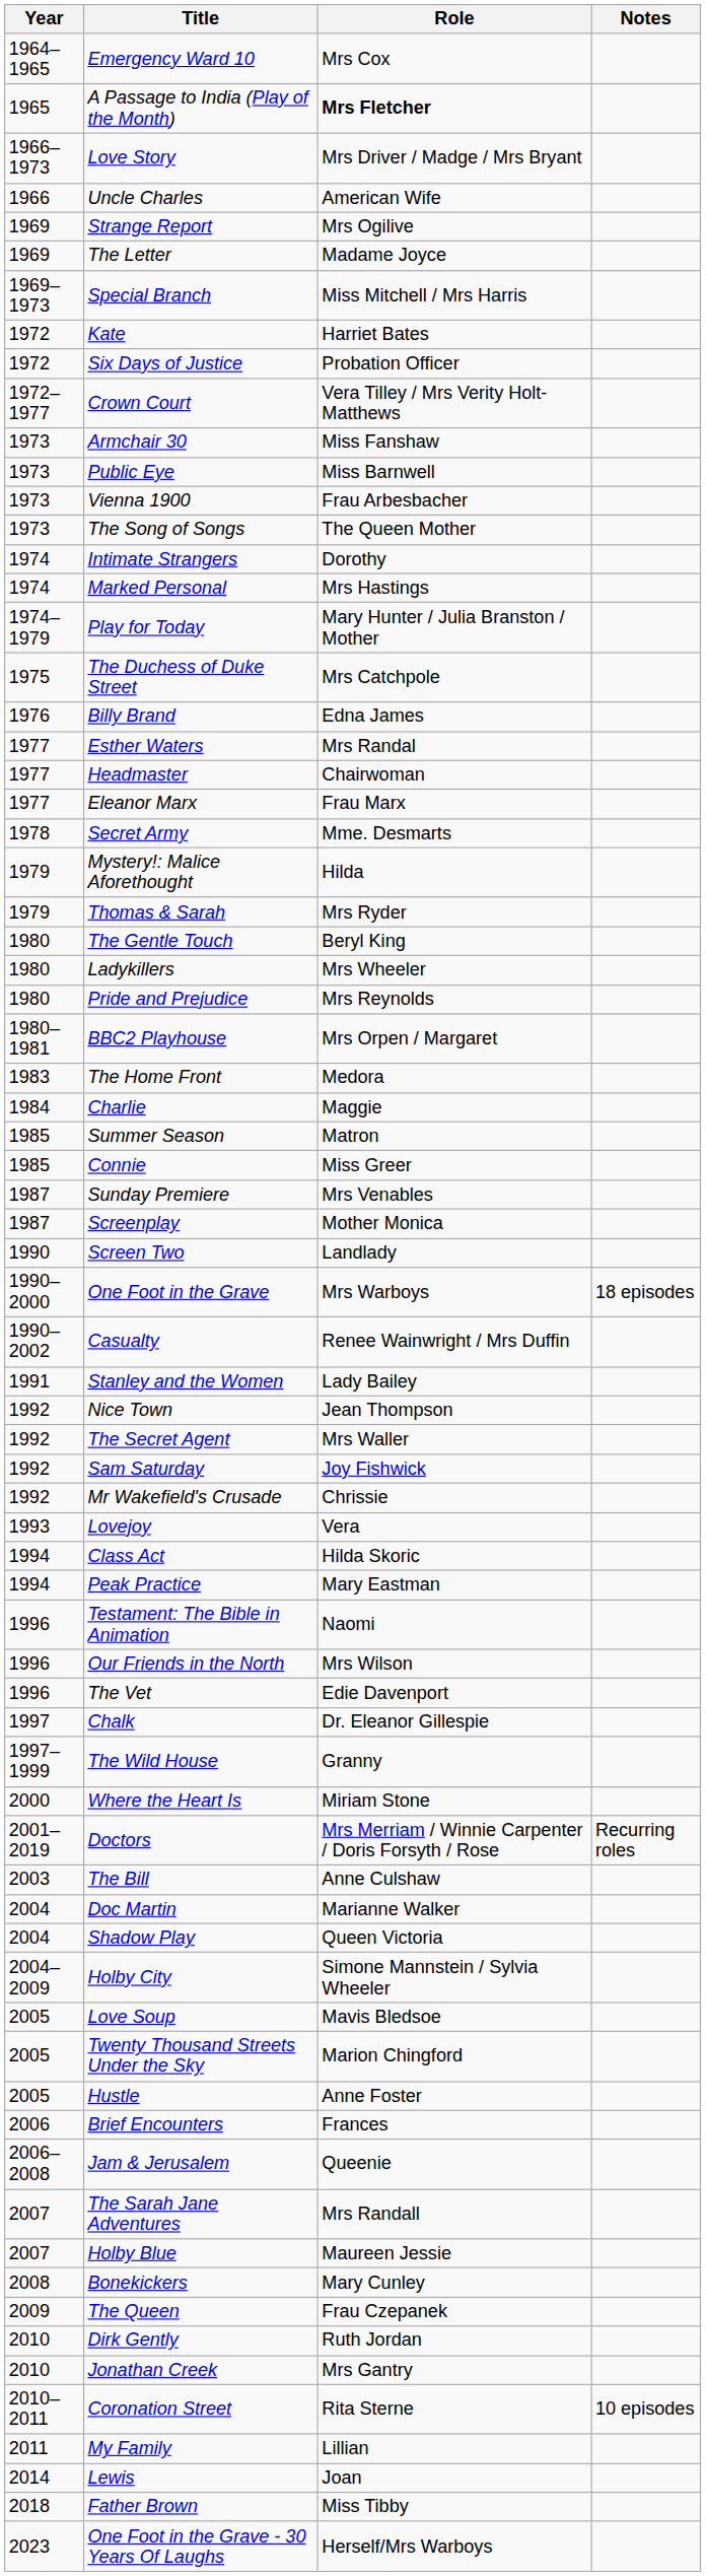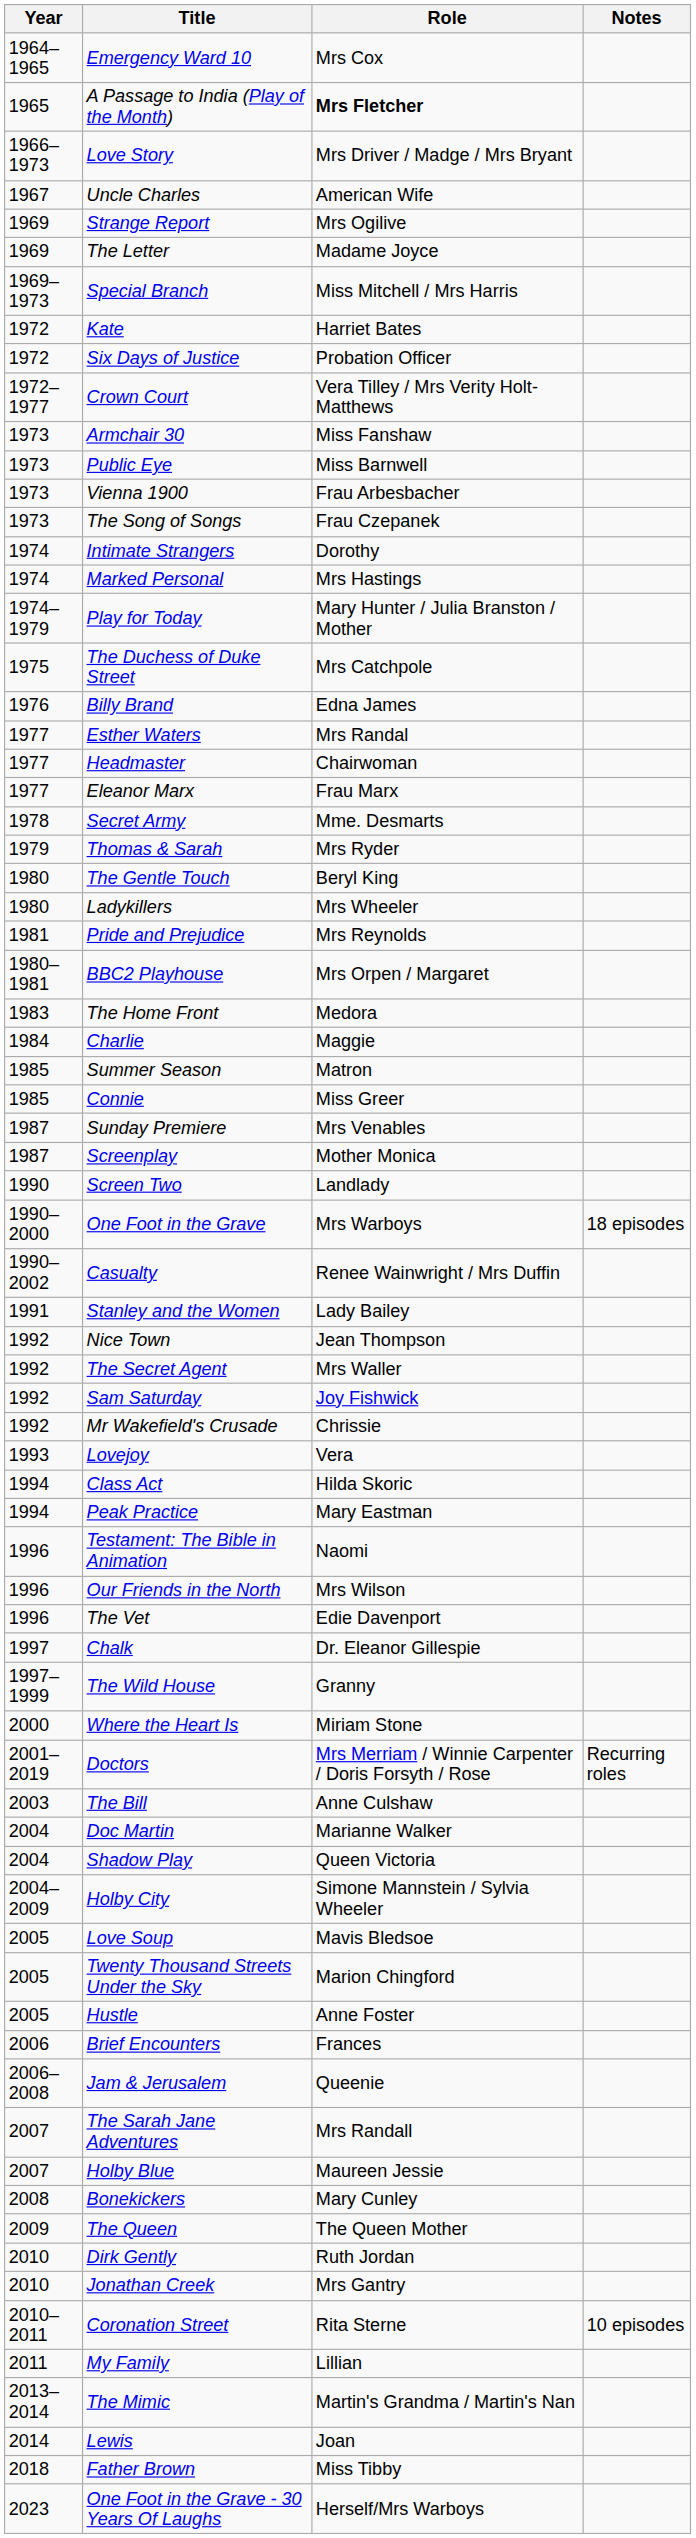 <table class="wikitable">
 <tr>
 <th>Year</th>
 <th>Title</th>
 <th>Role</th>
 <th>Notes</th>
 </tr>
 <tr>
 <td>1964–1965</td>
 <td><em><a href='#'>Emergency Ward 10</a></em></td>
 <td>Mrs Cox</td>
 <td></td>
 </tr>
 <tr>
 <td>1965</td>
 <td><em>A Passage to India</em> <em>(<a href='#'>Play of the Month</a>)</em></td>
 <td><strong>Mrs Fletcher</strong></td>
 <td></td>
 </tr>
 <tr>
 <td>1966–1973</td>
 <td><em><a href='#'>Love Story</a></em></td>
 <td>Mrs Driver / Madge / Mrs Bryant</td>
 <td></td>
 </tr>
 <tr>
-<td>1966</td>
+<td>1967</td>
 <td><em>Uncle Charles</em></td>
 <td>American Wife</td>
 <td></td>
 </tr>
 <tr>
 <td>1969</td>
 <td><em><a href='#'>Strange Report</a></em></td>
 <td>Mrs Ogilive</td>
 <td></td>
 </tr>
 <tr>
 <td>1969</td>
 <td><em>The Letter</em></td>
 <td>Madame Joyce</td>
 <td></td>
 </tr>
 <tr>
 <td>1969–1973</td>
 <td><em><a href='#'>Special Branch</a></em></td>
 <td>Miss Mitchell / Mrs Harris</td>
 <td></td>
 </tr>
 <tr>
 <td>1972</td>
 <td><em><a href='#'>Kate</a></em></td>
 <td>Harriet Bates</td>
 <td></td>
 </tr>
 <tr>
 <td>1972</td>
 <td><em><a href='#'>Six Days of Justice</a></em></td>
 <td>Probation Officer</td>
 <td></td>
 </tr>
 <tr>
 <td>1972–1977</td>
 <td><em><a href='#'>Crown Court</a></em></td>
 <td>Vera Tilley / Mrs Verity Holt-Matthews</td>
 <td></td>
 </tr>
 <tr>
 <td>1973</td>
 <td><em><a href='#'>Armchair 30</a></em></td>
 <td>Miss Fanshaw</td>
 <td></td>
 </tr>
 <tr>
 <td>1973</td>
 <td><em><a href='#'>Public Eye</a></em></td>
 <td>Miss Barnwell</td>
 <td></td>
 </tr>
 <tr>
 <td>1973</td>
 <td><em>Vienna 1900</em></td>
 <td>Frau Arbesbacher</td>
 <td></td>
 </tr>
 <tr>
 <td>1973</td>
 <td><em>The Song of Songs</em></td>
-<td>The Queen Mother</td>
+<td>Frau Czepanek</td>
 <td></td>
 </tr>
 <tr>
 <td>1974</td>
 <td><em><a href='#'>Intimate Strangers</a></em></td>
 <td>Dorothy</td>
 <td></td>
 </tr>
 <tr>
 <td>1974</td>
 <td><em><a href='#'>Marked Personal</a></em></td>
 <td>Mrs Hastings</td>
 <td></td>
 </tr>
 <tr>
 <td>1974–1979</td>
 <td><em><a href='#'>Play for Today</a></em></td>
 <td>Mary Hunter / Julia Branston / Mother</td>
 <td></td>
 </tr>
 <tr>
 <td>1975</td>
 <td><em><a href='#'>The Duchess of Duke Street</a></em></td>
 <td>Mrs Catchpole</td>
 <td></td>
 </tr>
 <tr>
 <td>1976</td>
 <td><em><a href='#'>Billy Brand</a></em></td>
 <td>Edna James</td>
 <td></td>
 </tr>
 <tr>
 <td>1977</td>
 <td><em><a href='#'>Esther Waters</a></em></td>
 <td>Mrs Randal</td>
 <td></td>
 </tr>
 <tr>
 <td>1977</td>
 <td><em><a href='#'>Headmaster</a></em></td>
 <td>Chairwoman</td>
 <td></td>
 </tr>
 <tr>
 <td>1977</td>
 <td><em>Eleanor Marx</em></td>
 <td>Frau Marx</td>
 <td></td>
 </tr>
 <tr>
 <td>1978</td>
 <td><em><a href='#'>Secret Army</a></em></td>
 <td>Mme. Desmarts</td>
 <td></td>
 </tr>
 <tr>
 <td>1979</td>
-<td><em>Mystery!: Malice Aforethought</em></td>
-<td>Hilda</td>
-<td></td>
-</tr>
-<tr>
-<td>1979</td>
 <td><em><a href='#'>Thomas & Sarah</a></em></td>
 <td>Mrs Ryder</td>
 <td></td>
 </tr>
 <tr>
 <td>1980</td>
 <td><em><a href='#'>The Gentle Touch</a></em></td>
 <td>Beryl King</td>
 <td></td>
 </tr>
 <tr>
 <td>1980</td>
 <td><em>Ladykillers</em></td>
 <td>Mrs Wheeler</td>
 <td></td>
 </tr>
 <tr>
-<td>1980</td>
+<td>1981</td>
 <td><em><a href='#'>Pride and Prejudice</a></em></td>
 <td>Mrs Reynolds</td>
 <td></td>
 </tr>
 <tr>
 <td>1980–1981</td>
 <td><em><a href='#'>BBC2 Playhouse</a></em></td>
 <td>Mrs Orpen / Margaret</td>
 <td></td>
 </tr>
 <tr>
 <td>1983</td>
 <td><em>The Home Front</em></td>
 <td>Medora</td>
 <td></td>
 </tr>
 <tr>
 <td>1984</td>
 <td><em><a href='#'>Charlie</a></em></td>
 <td>Maggie</td>
 <td></td>
 </tr>
 <tr>
 <td>1985</td>
 <td><em>Summer Season</em></td>
 <td>Matron</td>
 <td></td>
 </tr>
 <tr>
 <td>1985</td>
 <td><em><a href='#'>Connie</a></em></td>
 <td>Miss Greer</td>
 <td></td>
 </tr>
 <tr>
 <td>1987</td>
 <td><em>Sunday Premiere</em></td>
 <td>Mrs Venables</td>
 <td></td>
 </tr>
 <tr>
 <td>1987</td>
 <td><em><a href='#'>Screenplay</a></em></td>
 <td>Mother Monica</td>
 <td></td>
 </tr>
 <tr>
 <td>1990</td>
 <td><em><a href='#'>Screen Two</a></em></td>
 <td>Landlady</td>
 <td></td>
 </tr>
 <tr>
 <td>1990–2000</td>
 <td><em><a href='#'>One Foot in the Grave</a></em></td>
 <td>Mrs Warboys</td>
 <td>18 episodes</td>
 </tr>
 <tr>
 <td>1990–2002</td>
 <td><em><a href='#'>Casualty</a></em></td>
 <td>Renee Wainwright / Mrs Duffin</td>
 <td></td>
 </tr>
 <tr>
 <td>1991</td>
 <td><em><a href='#'>Stanley and the Women</a></em></td>
 <td>Lady Bailey</td>
 <td></td>
 </tr>
 <tr>
 <td>1992</td>
 <td><em>Nice Town</em></td>
 <td>Jean Thompson</td>
 <td></td>
 </tr>
 <tr>
 <td>1992</td>
 <td><em><a href='#'>The Secret Agent</a></em></td>
 <td>Mrs Waller</td>
 <td></td>
 </tr>
 <tr>
 <td>1992</td>
 <td><em><a href='#'>Sam Saturday</a></em></td>
 <td><a href='#'>Joy Fishwick</a></td>
 <td></td>
 </tr>
 <tr>
 <td>1992</td>
 <td><em>Mr Wakefield's Crusade</em></td>
 <td>Chrissie</td>
 <td></td>
 </tr>
 <tr>
 <td>1993</td>
 <td><em><a href='#'>Lovejoy</a></em></td>
 <td>Vera</td>
 <td></td>
 </tr>
 <tr>
 <td>1994</td>
 <td><em><a href='#'>Class Act</a></em></td>
 <td>Hilda Skoric</td>
 <td></td>
 </tr>
 <tr>
 <td>1994</td>
 <td><em><a href='#'>Peak Practice</a></em></td>
 <td>Mary Eastman</td>
 <td></td>
 </tr>
 <tr>
 <td>1996</td>
 <td><em><a href='#'>Testament: The Bible in Animation</a></em></td>
 <td>Naomi</td>
 <td></td>
 </tr>
 <tr>
 <td>1996</td>
 <td><em><a href='#'>Our Friends in the North</a></em></td>
 <td>Mrs Wilson</td>
 <td></td>
 </tr>
 <tr>
 <td>1996</td>
 <td><em>The Vet</em></td>
 <td>Edie Davenport</td>
 <td></td>
 </tr>
 <tr>
 <td>1997</td>
 <td><em><a href='#'>Chalk</a></em></td>
 <td>Dr. Eleanor Gillespie</td>
 <td></td>
 </tr>
 <tr>
 <td>1997–1999</td>
 <td><em><a href='#'>The Wild House</a></em></td>
 <td>Granny</td>
 <td></td>
 </tr>
 <tr>
 <td>2000</td>
 <td><em><a href='#'>Where the Heart Is</a></em></td>
 <td>Miriam Stone</td>
 <td></td>
 </tr>
 <tr>
 <td>2001–2019</td>
 <td><em><a href='#'>Doctors</a></em></td>
 <td><a href='#'>Mrs Merriam</a> / Winnie Carpenter / Doris Forsyth / Rose</td>
 <td>Recurring roles</td>
 </tr>
 <tr>
 <td>2003</td>
 <td><em><a href='#'>The Bill</a></em></td>
 <td>Anne Culshaw</td>
 <td></td>
 </tr>
 <tr>
 <td>2004</td>
 <td><em><a href='#'>Doc Martin</a></em></td>
 <td>Marianne Walker</td>
 <td></td>
 </tr>
 <tr>
 <td>2004</td>
 <td><em><a href='#'>Shadow Play</a></em></td>
 <td>Queen Victoria</td>
 <td></td>
 </tr>
 <tr>
 <td>2004–2009</td>
 <td><em><a href='#'>Holby City</a></em></td>
 <td>Simone Mannstein / Sylvia Wheeler</td>
 <td></td>
 </tr>
 <tr>
 <td>2005</td>
 <td><em><a href='#'>Love Soup</a></em></td>
 <td>Mavis Bledsoe</td>
 <td></td>
 </tr>
 <tr>
 <td>2005</td>
 <td><em><a href='#'>Twenty Thousand Streets Under the Sky</a></em></td>
 <td>Marion Chingford</td>
 <td></td>
 </tr>
 <tr>
 <td>2005</td>
 <td><em><a href='#'>Hustle</a></em></td>
 <td>Anne Foster</td>
 <td></td>
 </tr>
 <tr>
 <td>2006</td>
 <td><em><a href='#'>Brief Encounters</a></em></td>
 <td>Frances</td>
 <td></td>
 </tr>
 <tr>
 <td>2006–2008</td>
 <td><em><a href='#'>Jam & Jerusalem</a></em></td>
 <td>Queenie</td>
 <td></td>
 </tr>
 <tr>
 <td>2007</td>
 <td><em><a href='#'>The Sarah Jane Adventures</a></em></td>
 <td>Mrs Randall</td>
 <td></td>
 </tr>
 <tr>
 <td>2007</td>
 <td><em><a href='#'>Holby Blue</a></em></td>
 <td>Maureen Jessie</td>
 <td></td>
 </tr>
 <tr>
 <td>2008</td>
 <td><em><a href='#'>Bonekickers</a></em></td>
 <td>Mary Cunley</td>
 <td></td>
 </tr>
 <tr>
 <td>2009</td>
 <td><em><a href='#'>The Queen</a></em></td>
-<td>Frau Czepanek</td>
+<td>The Queen Mother</td>
 <td></td>
 </tr>
 <tr>
 <td>2010</td>
 <td><em><a href='#'>Dirk Gently</a></em></td>
 <td>Ruth Jordan</td>
 <td></td>
 </tr>
 <tr>
 <td>2010</td>
 <td><em><a href='#'>Jonathan Creek</a></em></td>
 <td>Mrs Gantry</td>
 <td></td>
 </tr>
 <tr>
 <td>2010–2011</td>
 <td><em><a href='#'>Coronation Street</a></em></td>
 <td>Rita Sterne</td>
 <td>10 episodes</td>
 </tr>
 <tr>
 <td>2011</td>
 <td><em><a href='#'>My Family</a></em></td>
 <td>Lillian</td>
 <td></td>
 </tr>
 <tr>
+<td>2013–2014</td>
+<td><em><a href='#'>The Mimic</a></em></td>
+<td>Martin's Grandma / Martin's Nan</td>
+<td></td>
+</tr>
+<tr>
 <td>2014</td>
 <td><em><a href='#'>Lewis</a></em></td>
 <td>Joan</td>
 <td></td>
 </tr>
 <tr>
 <td>2018</td>
 <td><em><a href='#'>Father Brown</a></em></td>
 <td>Miss Tibby</td>
 <td></td>
 </tr>
 <tr>
 <td>2023</td>
 <td><em><a href='#'>One Foot in the Grave - 30 Years Of Laughs</a></em></td>
 <td>Herself/Mrs Warboys</td>
 <td></td>
 </tr>
 </table>
